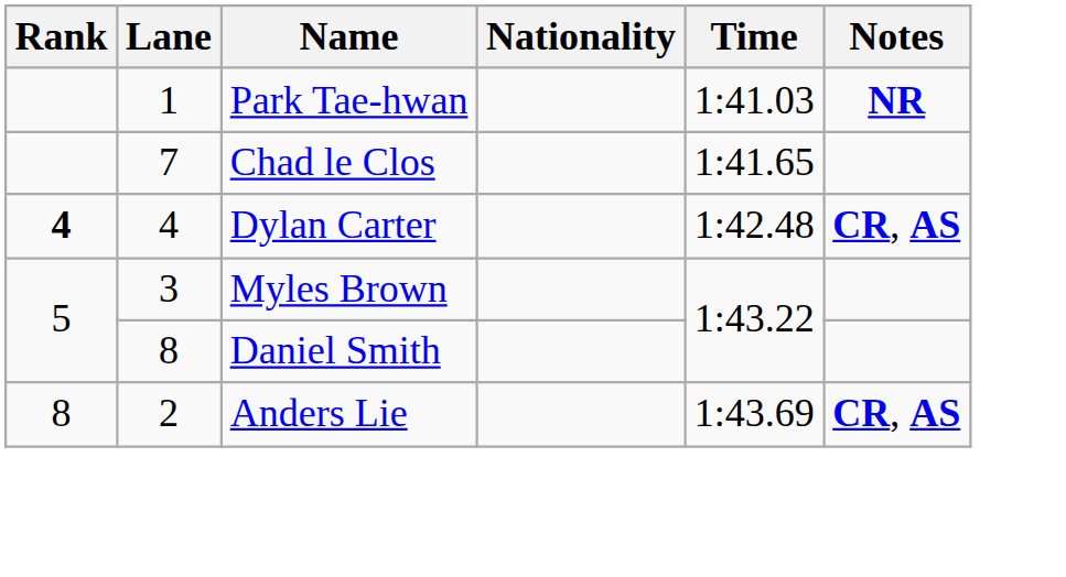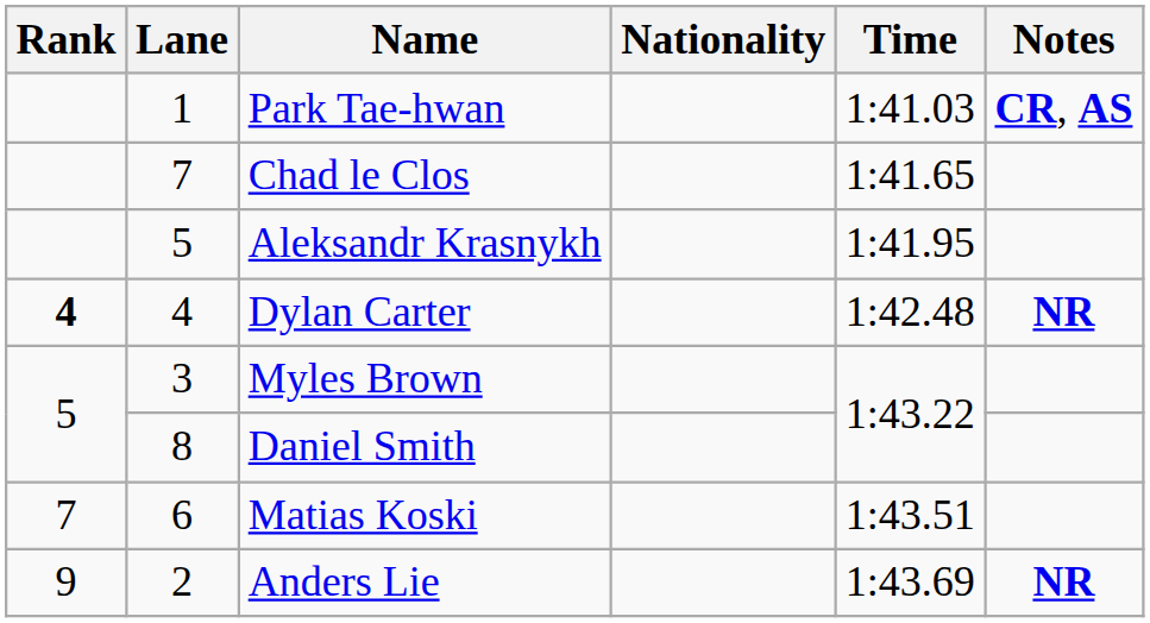 <table class="wikitable sortable" style="text-align:center">
 <tr>
 <th>Rank</th>
 <th>Lane</th>
 <th>Name</th>
 <th>Nationality</th>
 <th>Time</th>
 <th>Notes</th>
 </tr>
 <tr>
 <td></td>
 <td>1</td>
 <td align=left><a href='#'>Park Tae-hwan</a></td>
 <td align=left></td>
 <td>1:41.03</td>
-<td><strong><a href='#'>NR</a></strong></td>
+<td><strong><a href='#'>CR</a></strong>, <strong><a href='#'>AS</a></strong></td>
 </tr>
 <tr>
 <td></td>
 <td>7</td>
 <td align=left><a href='#'>Chad le Clos</a></td>
 <td align=left></td>
 <td>1:41.65</td>
 <td></td>
 </tr>
 <tr>
+<td></td>
+<td>5</td>
+<td align=left><a href='#'>Aleksandr Krasnykh</a></td>
+<td align=left></td>
+<td>1:41.95</td>
+<td></td>
+</tr>
+<tr>
 <td><strong>4</strong></td>
 <td>4</td>
 <td align=left><a href='#'>Dylan Carter</a></td>
 <td align=left></td>
 <td>1:42.48</td>
-<td><strong><a href='#'>CR</a></strong>, <strong><a href='#'>AS</a></strong></td>
+<td><strong><a href='#'>NR</a></strong></td>
 </tr>
 <tr>
 <td rowspan=2>5</td>
 <td>3</td>
 <td align=left><a href='#'>Myles Brown</a></td>
 <td align=left></td>
 <td rowspan=2>1:43.22</td>
 <td></td>
 </tr>
 <tr>
 <td>8</td>
 <td align=left><a href='#'>Daniel Smith</a></td>
 <td align=left></td>
 <td></td>
 </tr>
 <tr>
-<td>8</td>
+<td>7</td>
+<td>6</td>
+<td align=left><a href='#'>Matias Koski</a></td>
+<td align=left></td>
+<td>1:43.51</td>
+<td></td>
+</tr>
+<tr>
+<td>9</td>
 <td>2</td>
 <td align=left><a href='#'>Anders Lie</a></td>
 <td align=left></td>
 <td>1:43.69</td>
-<td><strong><a href='#'>CR</a></strong>, <strong><a href='#'>AS</a></strong></td>
+<td><strong><a href='#'>NR</a></strong></td>
 </tr>
 </table>
